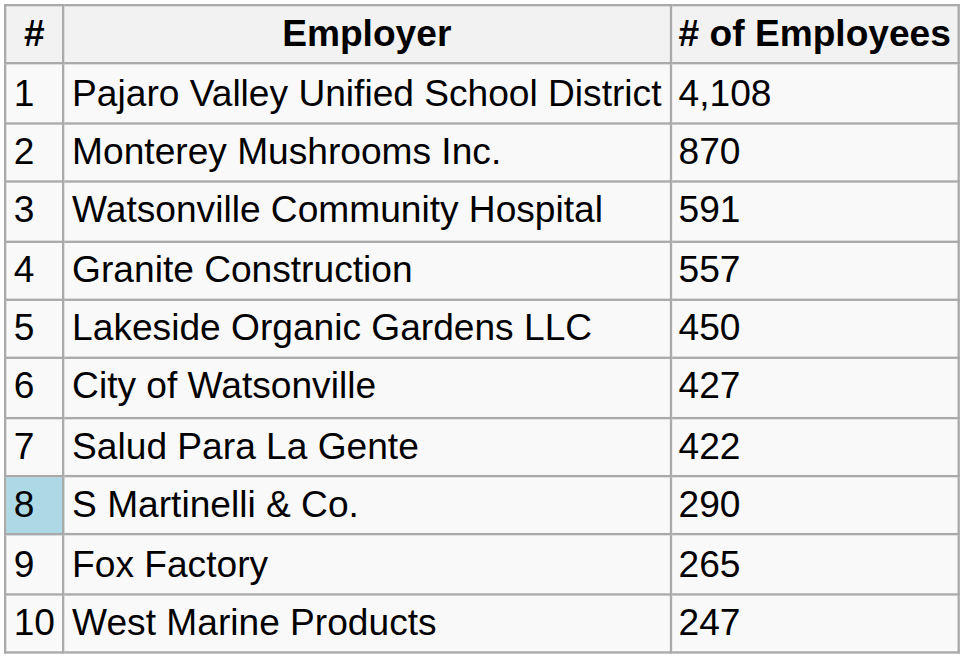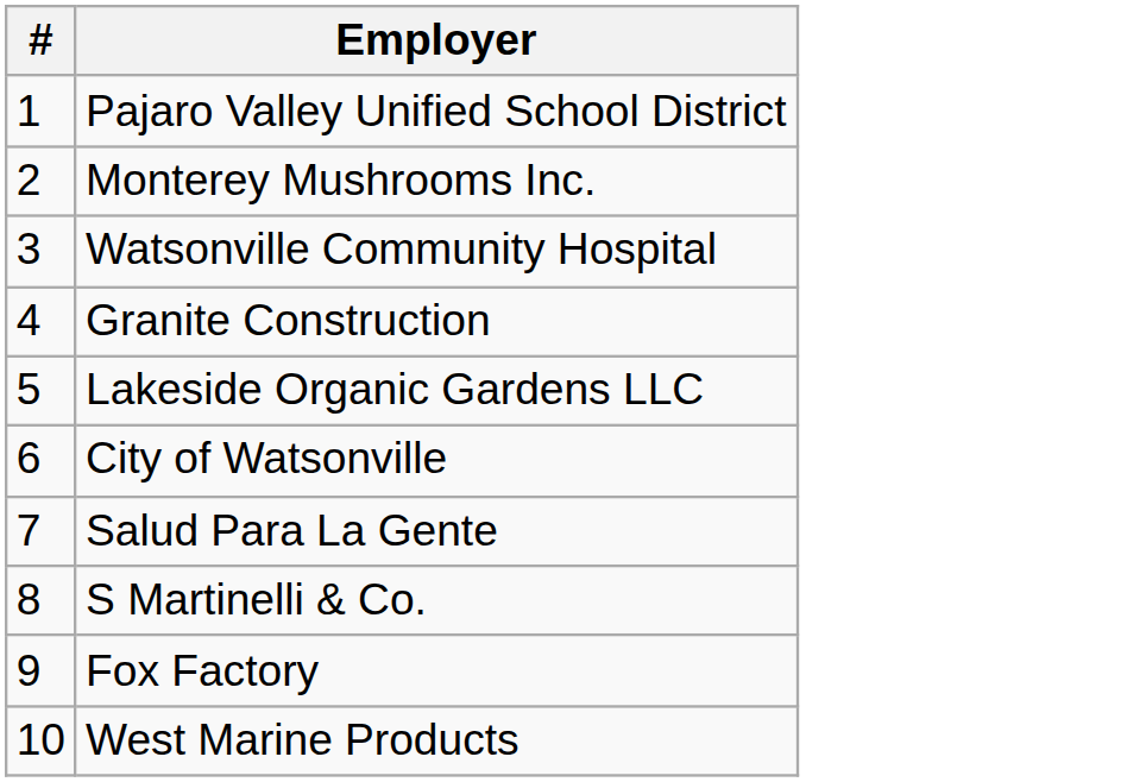 <table class="wikitable">
 <tr>
 <th>#</th>
 <th>Employer</th>
-<th># of Employees</th>
 </tr>
 <tr>
 <td>1</td>
 <td>Pajaro Valley Unified School District</td>
-<td>4,108</td>
 </tr>
 <tr>
 <td>2</td>
 <td>Monterey Mushrooms Inc.</td>
-<td>870</td>
 </tr>
 <tr>
 <td>3</td>
 <td>Watsonville Community Hospital</td>
-<td>591</td>
 </tr>
 <tr>
 <td>4</td>
 <td>Granite Construction</td>
-<td>557</td>
 </tr>
 <tr>
 <td>5</td>
 <td>Lakeside Organic Gardens LLC</td>
-<td>450</td>
 </tr>
 <tr>
 <td>6</td>
 <td>City of Watsonville</td>
-<td>427</td>
 </tr>
 <tr>
 <td>7</td>
 <td>Salud Para La Gente</td>
-<td>422</td>
 </tr>
 <tr>
-<td style="background: lightblue;">8</td>
+<td>8</td>
 <td>S Martinelli & Co.</td>
-<td>290</td>
 </tr>
 <tr>
 <td>9</td>
 <td>Fox Factory</td>
-<td>265</td>
 </tr>
 <tr>
 <td>10</td>
 <td>West Marine Products</td>
-<td>247</td>
 </tr>
 </table>
